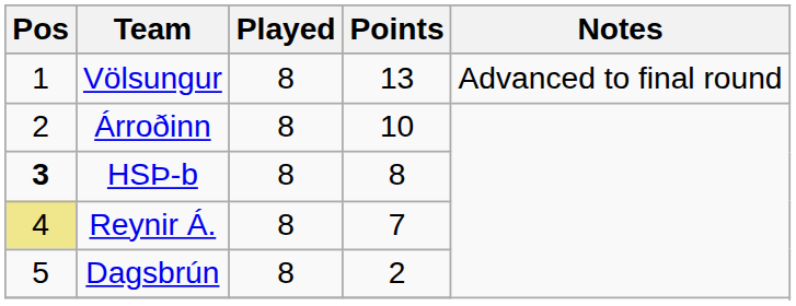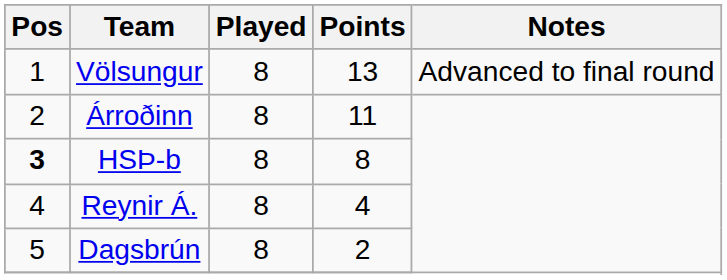 <table class="wikitable" style="text-align: center;">
 <tr>
 <th>Pos</th>
 <th>Team</th>
 <th>Played</th>
 <th>Points</th>
 <th>Notes</th>
 </tr>
 <tr>
 <td>1</td>
 <td><a href='#'>Völsungur</a></td>
 <td>8</td>
 <td>13</td>
 <td align="center" rowspan="1">Advanced to final round</td>
 </tr>
 <tr>
 <td>2</td>
 <td><a href='#'>Árroðinn</a></td>
 <td>8</td>
-<td>10</td>
+<td>11</td>
 </tr>
 <tr>
 <td><strong>3</strong></td>
 <td><a href='#'>HSÞ-b</a></td>
 <td>8</td>
 <td>8</td>
 </tr>
 <tr>
-<td style="background: khaki;">4</td>
+<td>4</td>
 <td><a href='#'>Reynir Á.</a></td>
 <td>8</td>
-<td>7</td>
+<td>4</td>
 </tr>
 <tr>
 <td>5</td>
 <td><a href='#'>Dagsbrún</a></td>
 <td>8</td>
 <td>2</td>
 </tr>
 <tr>
 </tr>
 </table>
